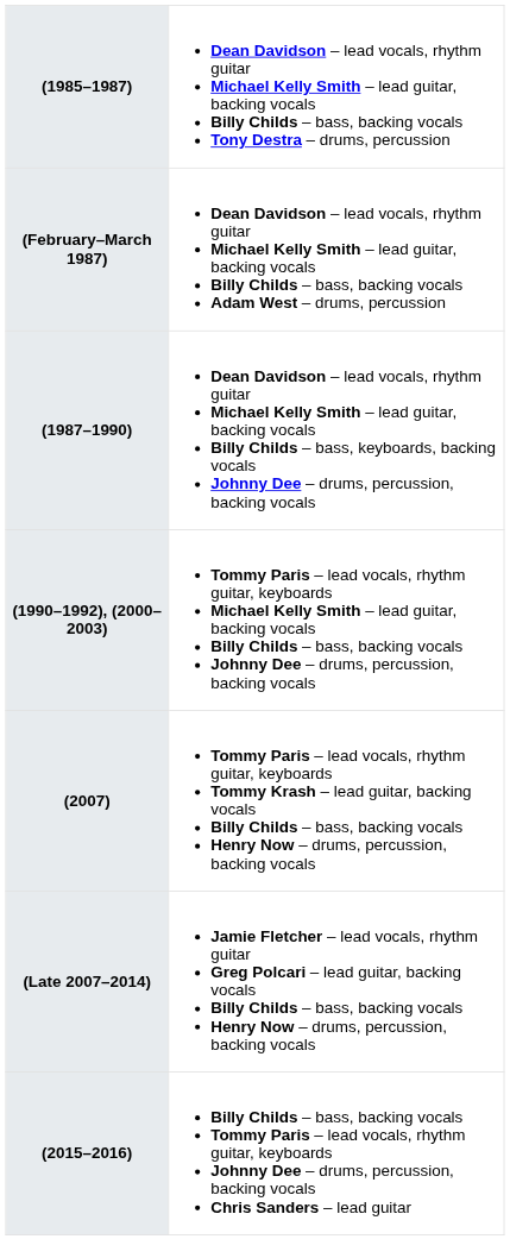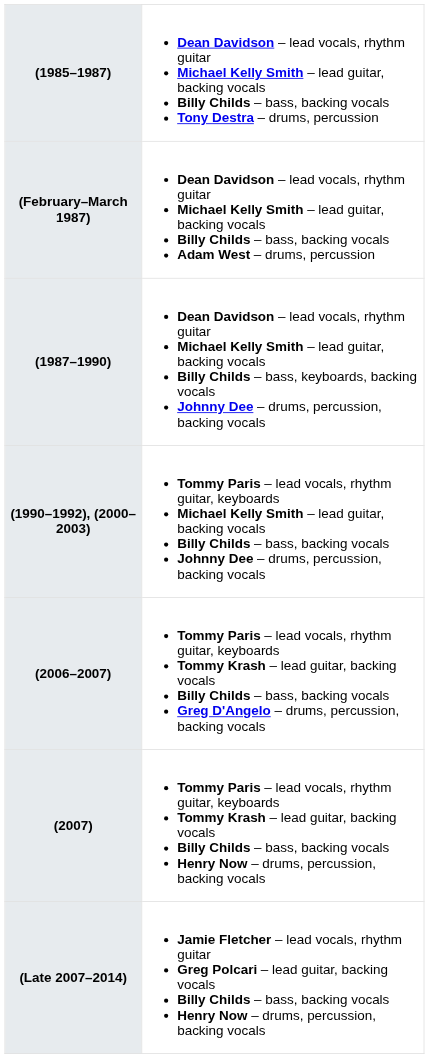 <table class="toccolours"  border=1 cellpadding=2 cellspacing=0 style="width: 500px; margin: 0 0 1em 1em; border-collapse: collapse; border: 1px solid #E2E2E2;">
 <tr>
 <th style="background:#e7ebee;">(1985–1987)</th>
 <td><br><ul><li><strong><a href='#'>Dean Davidson</a></strong> – lead vocals, rhythm guitar</li><li><strong><a href='#'>Michael Kelly Smith</a></strong> – lead guitar, backing vocals</li><li><strong>Billy Childs</strong> – bass, backing vocals</li><li><strong><a href='#'>Tony Destra</a></strong> – drums, percussion</li></ul></td>
 </tr>
 <tr>
 <th style="background:#e7ebee;">(February–March 1987)</th>
 <td><br><ul><li><strong>Dean Davidson</strong> – lead vocals, rhythm guitar</li><li><strong>Michael Kelly Smith</strong> – lead guitar, backing vocals</li><li><strong>Billy Childs</strong> – bass, backing vocals</li><li><strong>Adam West</strong> – drums, percussion</li></ul></td>
 </tr>
 <tr>
 <th style="background:#e7ebee;">(1987–1990)</th>
 <td><br><ul><li><strong>Dean Davidson</strong> – lead vocals, rhythm guitar</li><li><strong>Michael Kelly Smith</strong> – lead guitar, backing vocals</li><li><strong>Billy Childs</strong> – bass, keyboards, backing vocals</li><li><strong><a href='#'>Johnny Dee</a></strong> – drums, percussion, backing vocals</li></ul></td>
 </tr>
 <tr>
 <th style="background:#e7ebee;">(1990–1992), (2000–2003)</th>
 <td><br><ul><li><strong>Tommy Paris</strong> – lead vocals, rhythm guitar, keyboards</li><li><strong>Michael Kelly Smith</strong> – lead guitar, backing vocals</li><li><strong>Billy Childs</strong> – bass, backing vocals</li><li><strong>Johnny Dee</strong> – drums, percussion, backing vocals</li></ul></td>
 </tr>
 <tr>
+<th style="background:#e7ebee;">(2006–2007)</th>
+<td><br><ul><li><strong>Tommy Paris</strong> – lead vocals, rhythm guitar, keyboards</li><li><strong>Tommy Krash</strong> – lead guitar, backing vocals</li><li><strong>Billy Childs</strong> – bass, backing vocals</li><li><strong><a href='#'>Greg D'Angelo</a></strong> – drums, percussion, backing vocals</li></ul></td>
+</tr>
+<tr>
 <th style="background:#e7ebee;">(2007)</th>
 <td><br><ul><li><strong>Tommy Paris</strong> – lead vocals, rhythm guitar, keyboards</li><li><strong>Tommy Krash</strong> – lead guitar, backing vocals</li><li><strong>Billy Childs</strong> – bass, backing vocals</li><li><strong>Henry Now</strong> – drums, percussion, backing vocals</li></ul></td>
 </tr>
 <tr>
 <th style="background:#e7ebee;">(Late 2007–2014)</th>
 <td><br><ul><li><strong>Jamie Fletcher</strong> – lead vocals, rhythm guitar</li><li><strong>Greg Polcari</strong> – lead guitar, backing vocals</li><li><strong>Billy Childs</strong> – bass, backing vocals</li><li><strong>Henry Now</strong> – drums, percussion, backing vocals</li></ul></td>
 </tr>
-<tr>
-<th style="background:#e7ebee;">(2015–2016)</th>
-<td><br><ul><li><strong>Billy Childs</strong> – bass, backing vocals</li><li><strong>Tommy Paris</strong> – lead vocals, rhythm guitar, keyboards</li><li><strong>Johnny Dee</strong> – drums, percussion, backing vocals</li><li><strong>Chris Sanders</strong> – lead guitar</li></ul></td>
-</tr>
 </table>
